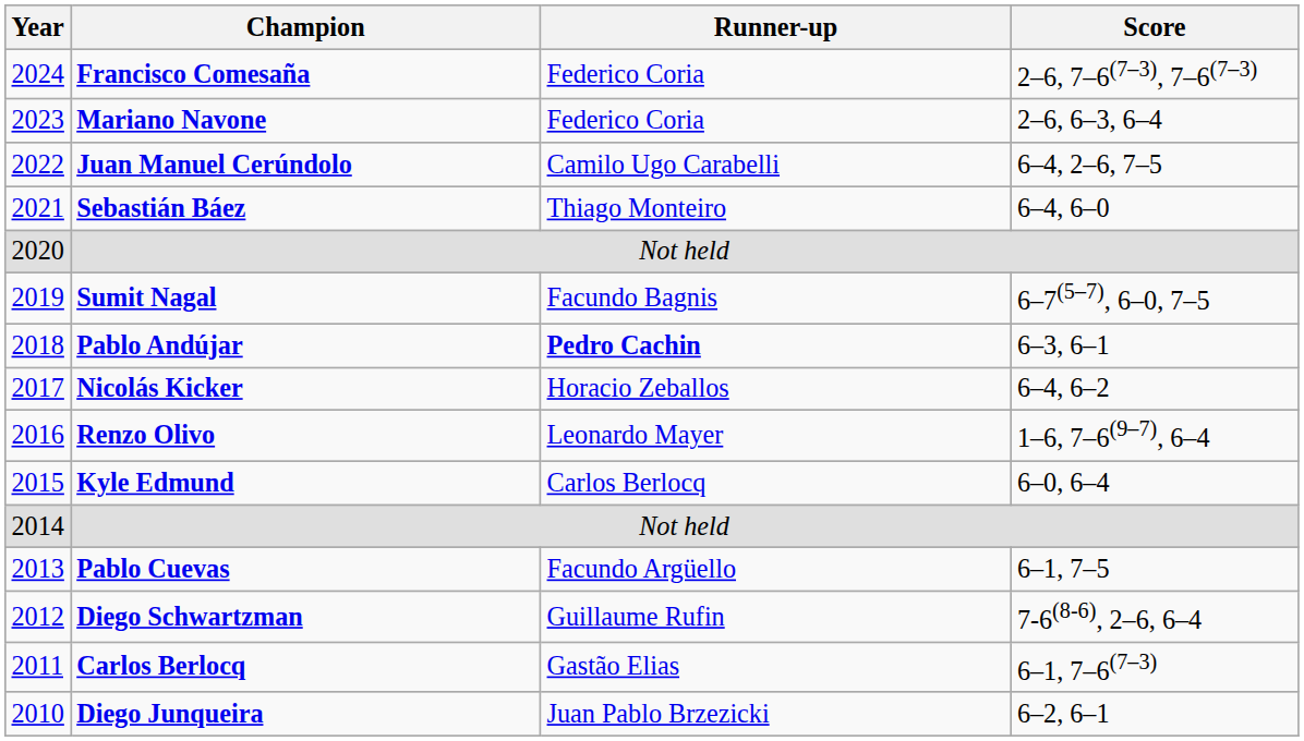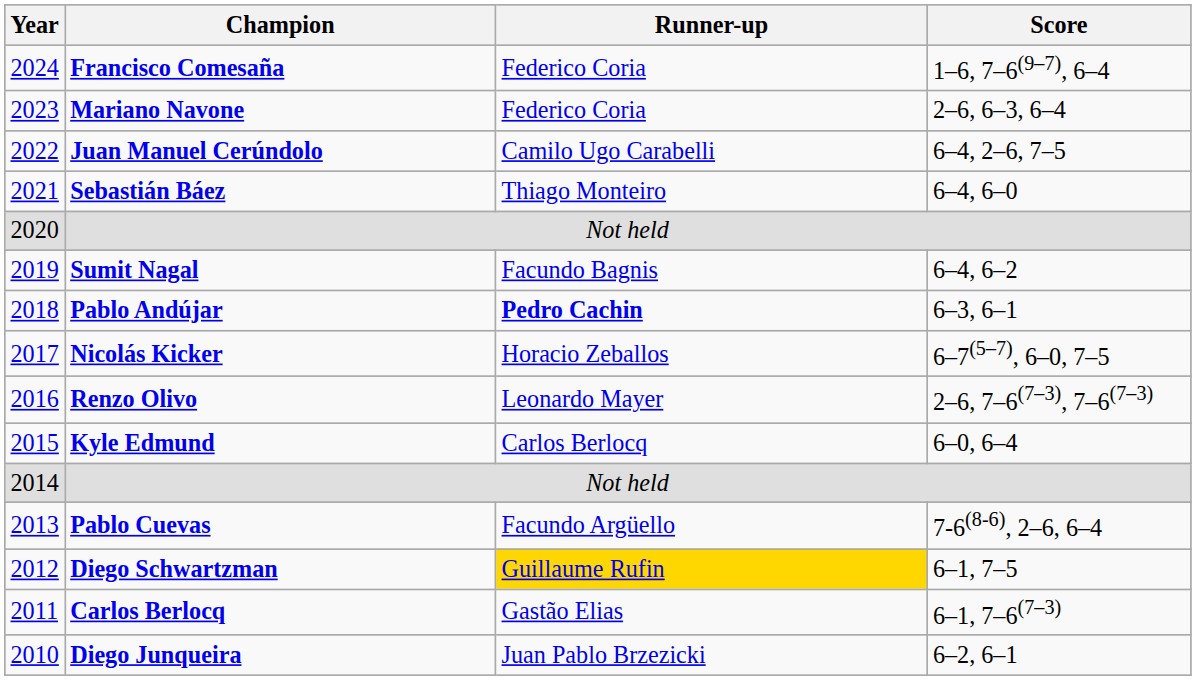 <table class="wikitable" style="font-size:90%">
 <tr>
 <th>Year</th>
 <th width="250">Champion</th>
 <th width="250">Runner-up</th>
 <th width="150">Score</th>
 </tr>
 <tr>
 <td><a href='#'>2024</a></td>
 <td> <strong><a href='#'>Francisco Comesaña</a></strong></td>
 <td> <a href='#'>Federico Coria</a></td>
-<td>2–6, 7–6<sup>(7–3)</sup>, 7–6<sup>(7–3)</sup></td>
+<td>1–6, 7–6<sup>(9–7)</sup>, 6–4</td>
 </tr>
 <tr>
 <td><a href='#'>2023</a></td>
 <td> <strong><a href='#'>Mariano Navone</a></strong></td>
 <td> <a href='#'>Federico Coria</a></td>
 <td>2–6, 6–3, 6–4</td>
 </tr>
 <tr>
 <td><a href='#'>2022</a></td>
 <td> <strong><a href='#'>Juan Manuel Cerúndolo</a></strong></td>
 <td> <a href='#'>Camilo Ugo Carabelli</a></td>
 <td>6–4, 2–6, 7–5</td>
 </tr>
 <tr>
 <td><a href='#'>2021</a></td>
 <td> <strong><a href='#'>Sebastián Báez</a></strong></td>
 <td> <a href='#'>Thiago Monteiro</a></td>
 <td>6–4, 6–0</td>
 </tr>
 <tr>
 <td style="background:#dfdfdf">2020</td>
 <td colspan=3 align=center style="background:#dfdfdf"><em>Not held</em></td>
 </tr>
 <tr>
 <td><a href='#'>2019</a></td>
 <td> <strong><a href='#'>Sumit Nagal</a></strong></td>
 <td> <a href='#'>Facundo Bagnis</a></td>
-<td>6–7<sup>(5–7)</sup>, 6–0, 7–5</td>
+<td>6–4, 6–2</td>
 </tr>
 <tr>
 <td><a href='#'>2018</a></td>
 <td> <strong><a href='#'>Pablo Andújar</a></strong></td>
 <td><strong> <a href='#'>Pedro Cachin</a></strong></td>
 <td>6–3, 6–1</td>
 </tr>
 <tr>
 <td><a href='#'>2017</a></td>
 <td> <strong><a href='#'>Nicolás Kicker</a></strong></td>
 <td> <a href='#'>Horacio Zeballos</a></td>
-<td>6–4, 6–2</td>
+<td>6–7<sup>(5–7)</sup>, 6–0, 7–5</td>
 </tr>
 <tr>
 <td><a href='#'>2016</a></td>
 <td> <strong><a href='#'>Renzo Olivo</a></strong></td>
 <td> <a href='#'>Leonardo Mayer</a></td>
-<td>1–6, 7–6<sup>(9–7)</sup>, 6–4</td>
+<td>2–6, 7–6<sup>(7–3)</sup>, 7–6<sup>(7–3)</sup></td>
 </tr>
 <tr>
 <td><a href='#'>2015</a></td>
 <td> <strong><a href='#'>Kyle Edmund</a></strong></td>
 <td> <a href='#'>Carlos Berlocq</a></td>
 <td>6–0, 6–4</td>
 </tr>
 <tr>
 <td style="background:#dfdfdf">2014</td>
 <td colspan=3 align=center style="background:#dfdfdf"><em>Not held</em></td>
 </tr>
 <tr>
 <td><a href='#'>2013</a></td>
 <td> <strong><a href='#'>Pablo Cuevas</a></strong></td>
 <td> <a href='#'>Facundo Argüello</a></td>
-<td>6–1, 7–5</td>
+<td>7-6<sup>(8-6)</sup>, 2–6, 6–4</td>
 </tr>
 <tr>
 <td><a href='#'>2012</a></td>
 <td> <strong><a href='#'>Diego Schwartzman</a></strong></td>
-<td> <a href='#'>Guillaume Rufin</a></td>
-<td>7-6<sup>(8-6)</sup>, 2–6, 6–4</td>
+<td style="background: gold;"> <a href='#'>Guillaume Rufin</a></td>
+<td>6–1, 7–5</td>
 </tr>
 <tr>
 <td><a href='#'>2011</a></td>
 <td> <strong><a href='#'>Carlos Berlocq</a></strong></td>
 <td> <a href='#'>Gastão Elias</a></td>
 <td>6–1, 7–6<sup>(7–3)</sup></td>
 </tr>
 <tr>
 <td><a href='#'>2010</a></td>
 <td> <strong><a href='#'>Diego Junqueira</a></strong></td>
 <td> <a href='#'>Juan Pablo Brzezicki</a></td>
 <td>6–2, 6–1</td>
 </tr>
 </table>
